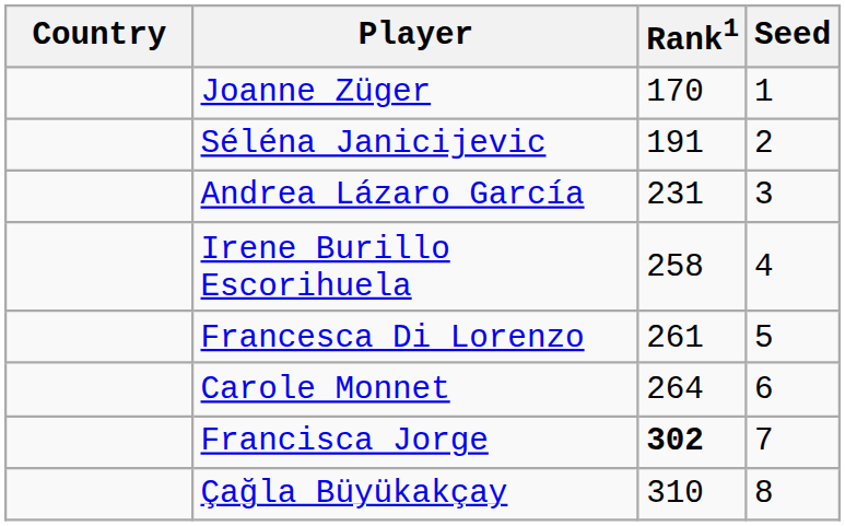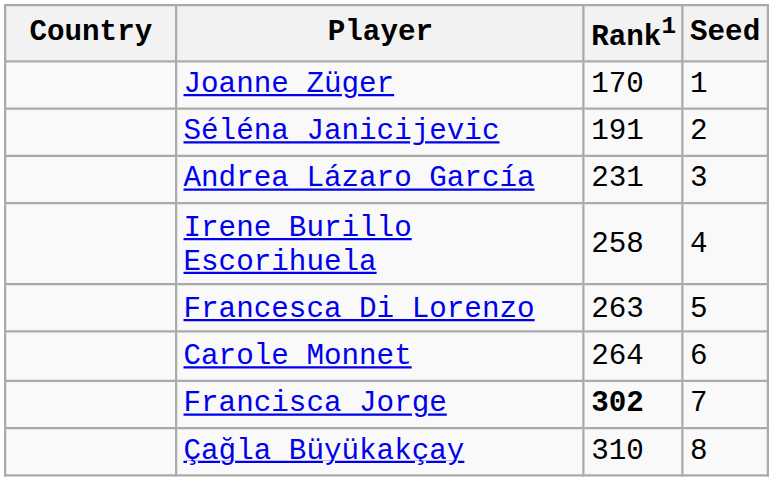 <table class="sortable wikitable">
 <tr>
 <th width="70">Country</th>
 <th width="175">Player</th>
 <th>Rank<sup>1</sup></th>
 <th>Seed</th>
 </tr>
 <tr>
 <td></td>
 <td><a href='#'>Joanne Züger</a></td>
 <td>170</td>
 <td>1</td>
 </tr>
 <tr>
 <td></td>
 <td><a href='#'>Séléna Janicijevic</a></td>
 <td>191</td>
 <td>2</td>
 </tr>
 <tr>
 <td></td>
 <td><a href='#'>Andrea Lázaro García</a></td>
 <td>231</td>
 <td>3</td>
 </tr>
 <tr>
 <td></td>
 <td><a href='#'>Irene Burillo Escorihuela</a></td>
 <td>258</td>
 <td>4</td>
 </tr>
 <tr>
 <td></td>
 <td><a href='#'>Francesca Di Lorenzo</a></td>
-<td>261</td>
+<td>263</td>
 <td>5</td>
 </tr>
 <tr>
 <td></td>
 <td><a href='#'>Carole Monnet</a></td>
 <td>264</td>
 <td>6</td>
 </tr>
 <tr>
 <td></td>
 <td><a href='#'>Francisca Jorge</a></td>
 <td><strong>302</strong></td>
 <td>7</td>
 </tr>
 <tr>
 <td></td>
 <td><a href='#'>Çağla Büyükakçay</a></td>
 <td>310</td>
 <td>8</td>
 </tr>
 </table>
